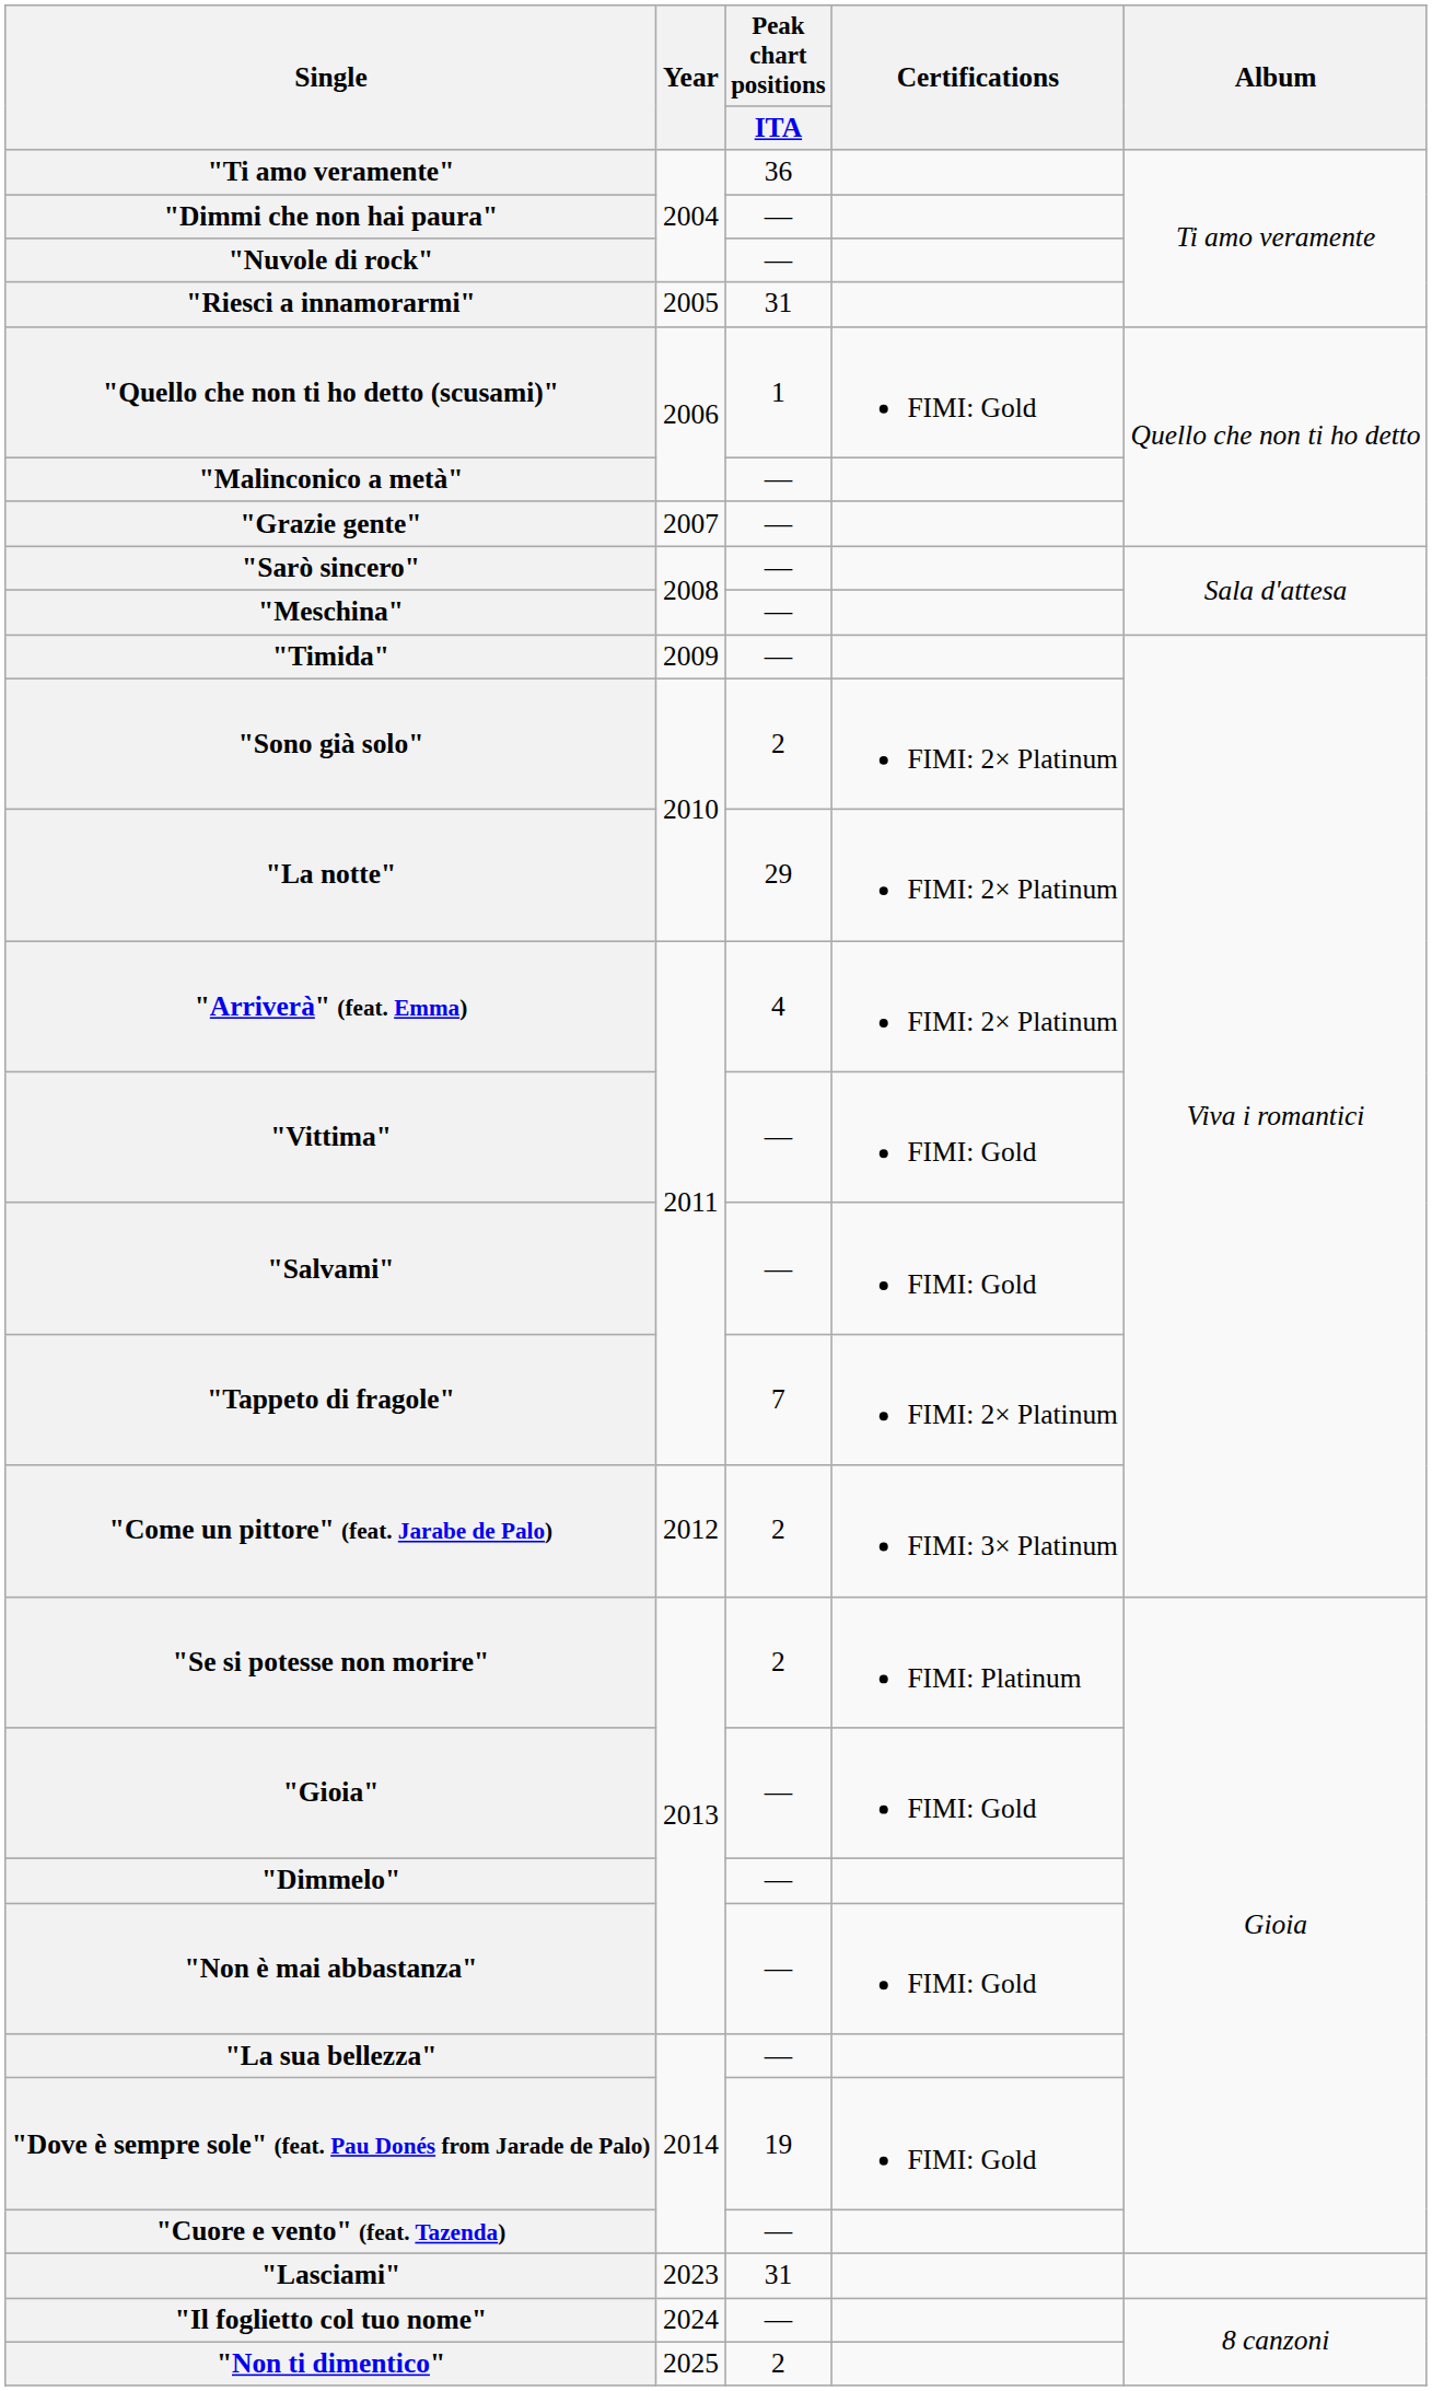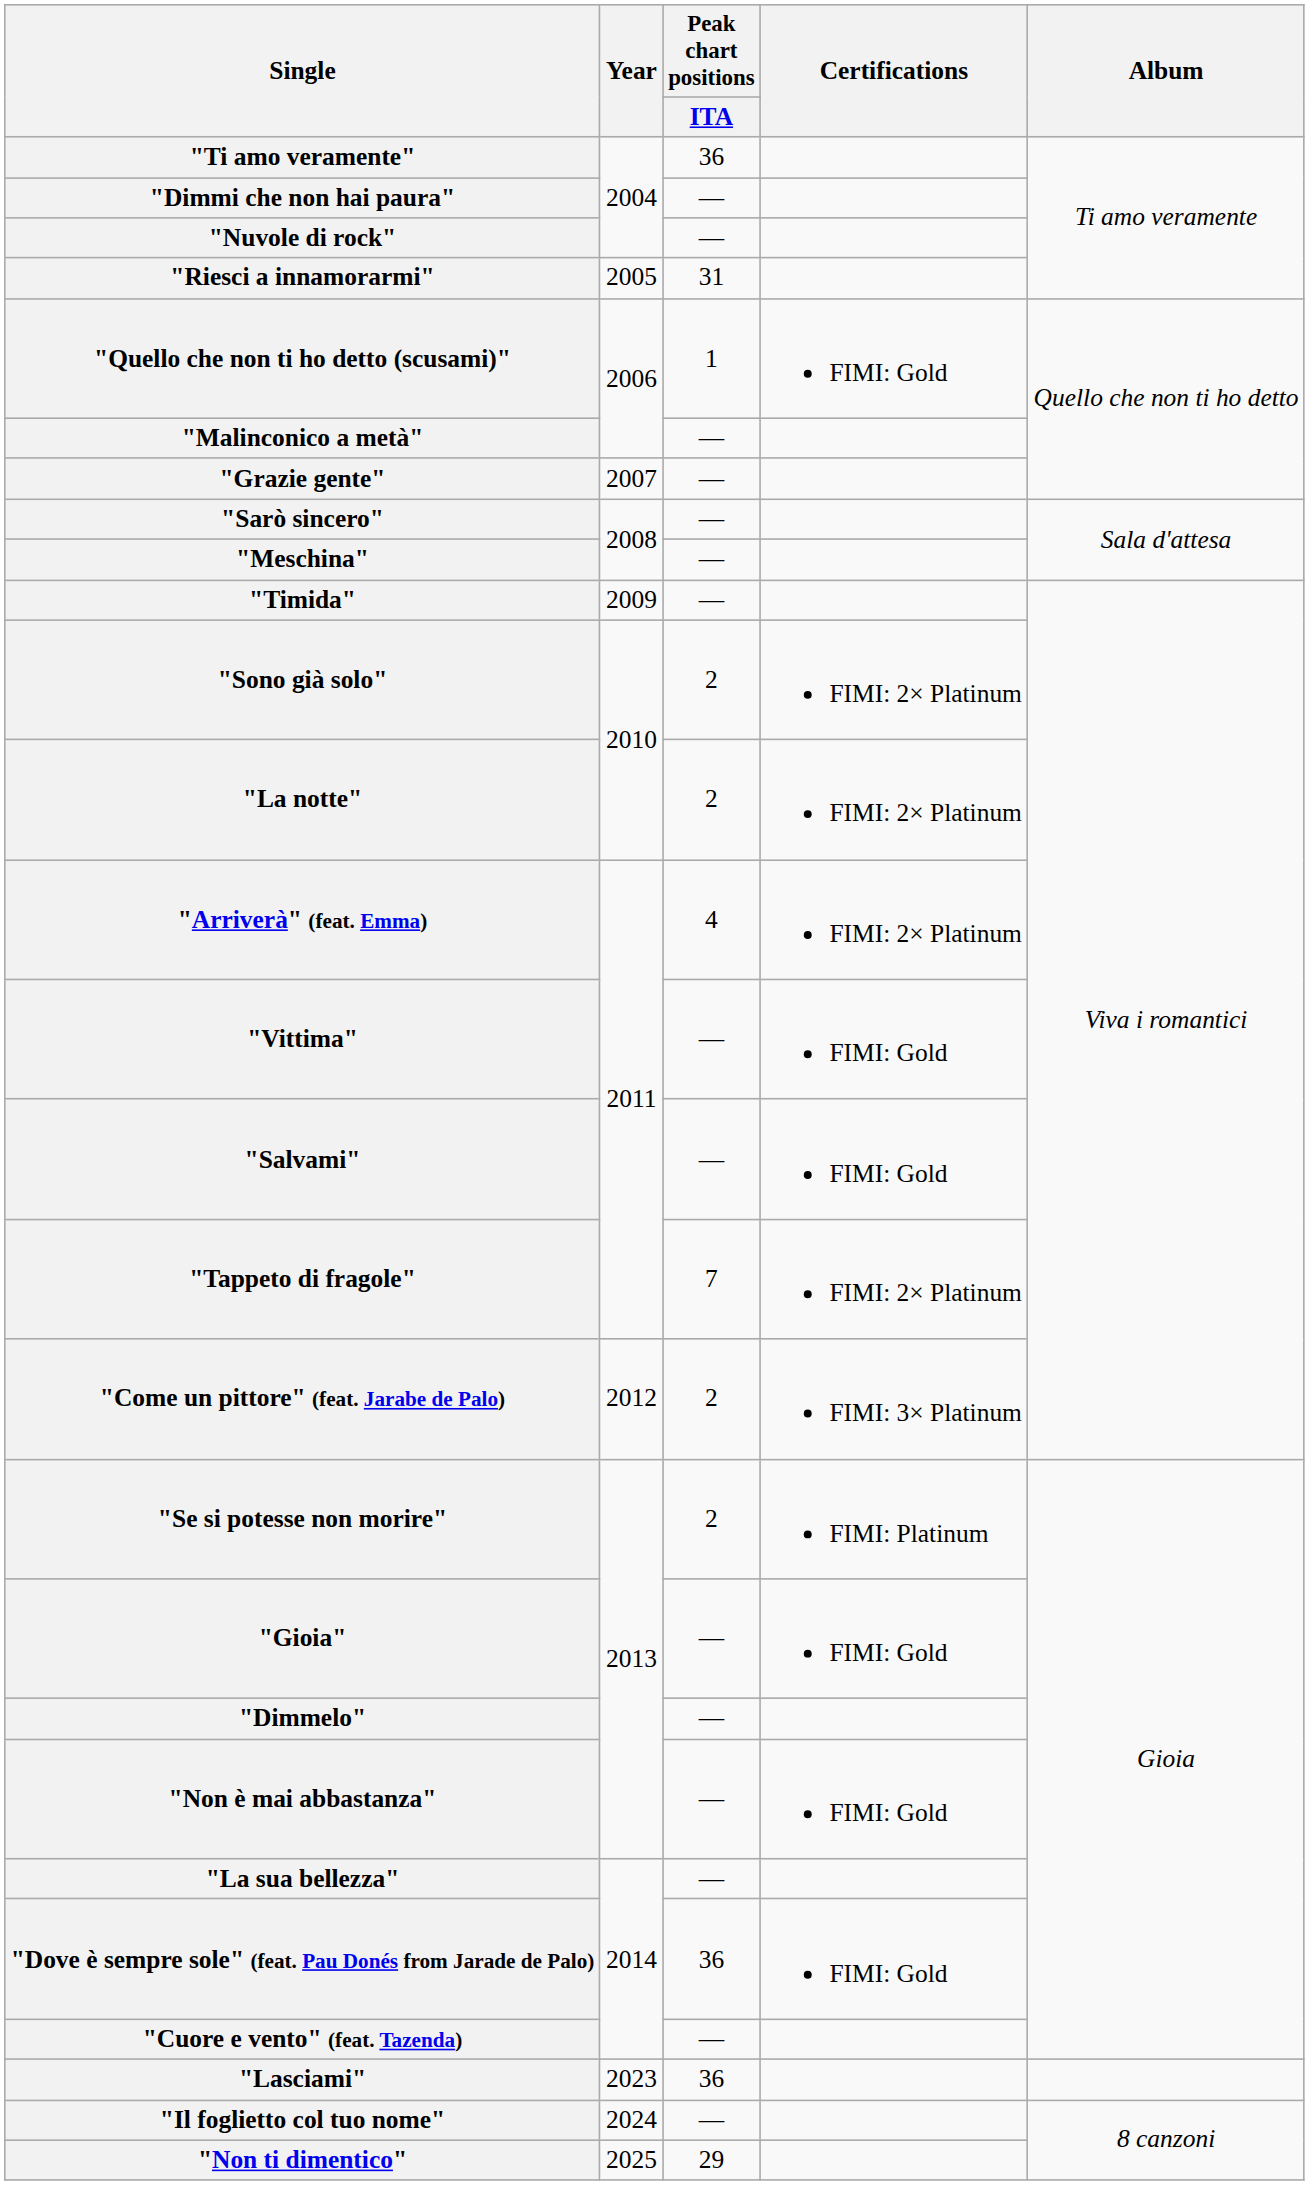 <table class="wikitable plainrowheaders" style="text-align:center;" border="1">
 <tr>
 <th rowspan="2" scope="column">Single</th>
 <th rowspan="2" scope="column">Year</th>
 <th scope="col" style="width:3em;font-size:90%;">Peak chart<br>positions</th>
 <th rowspan="2" scope="column">Certifications</th>
 <th rowspan="2" style="text-align:center;">Album</th>
 </tr>
 <tr>
 <th scope="column"><a href='#'>ITA</a><br></th>
 </tr>
 <tr>
 <th scope="row">"Ti amo veramente"</th>
 <td rowspan="3">2004</td>
 <td style="text-align:center;">36</td>
 <td align="left"></td>
 <td rowspan="4"><em>Ti amo veramente</em></td>
 </tr>
 <tr>
 <th scope="row">"Dimmi che non hai paura"</th>
 <td style="text-align:center;">—</td>
 <td align="left"></td>
 </tr>
 <tr>
 <th scope="row">"Nuvole di rock"</th>
 <td style="text-align:center;">—</td>
 <td align="left"></td>
 </tr>
 <tr>
 <th scope="row">"Riesci a innamorarmi"</th>
 <td>2005</td>
 <td style="text-align:center;">31<br></td>
 <td align="left"></td>
 </tr>
 <tr>
 <th scope="row">"Quello che non ti ho detto (scusami)"</th>
 <td rowspan="2">2006</td>
 <td style="text-align:center;">1</td>
 <td align="left"><br><ul><li>FIMI: Gold</li></ul></td>
 <td rowspan="3"><em>Quello che non ti ho detto</em></td>
 </tr>
 <tr>
 <th scope="row">"Malinconico a metà"</th>
 <td style="text-align:center;">—</td>
 <td align="left"></td>
 </tr>
 <tr>
 <th scope="row">"Grazie gente"</th>
 <td>2007</td>
 <td style="text-align:center;">—</td>
 <td align="left"></td>
 </tr>
 <tr>
 <th scope="row">"Sarò sincero"</th>
 <td rowspan="2">2008</td>
 <td style="text-align:center;">—</td>
 <td align="left"></td>
 <td rowspan="2"><em>Sala d'attesa</em></td>
 </tr>
 <tr>
 <th scope="row">"Meschina"</th>
 <td style="text-align:center;">—</td>
 <td align="left"></td>
 </tr>
 <tr>
 <th scope="row">"Timida"</th>
 <td>2009</td>
 <td style="text-align:center;">—</td>
 <td align="left"></td>
 <td rowspan="8"><em>Viva i romantici</em></td>
 </tr>
 <tr>
 <th scope="row">"Sono già solo"</th>
 <td rowspan="2">2010</td>
 <td style="text-align:center;">2</td>
 <td align="left"><br><ul><li>FIMI: 2× Platinum</li></ul></td>
 </tr>
 <tr>
 <th scope="row">"La notte"</th>
-<td style="text-align:center;">29<br></td>
+<td style="text-align:center;">2</td>
 <td align="left"><br><ul><li>FIMI: 2× Platinum</li></ul></td>
 </tr>
 <tr>
 <th scope="row">"<a href='#'>Arriverà</a>" <small>(feat. <a href='#'>Emma</a>)</small></th>
 <td rowspan="4">2011</td>
 <td style="text-align:center;">4</td>
 <td align="left"><br><ul><li>FIMI: 2× Platinum</li></ul></td>
 </tr>
 <tr>
 <th scope="row">"Vittima"</th>
 <td style="text-align:center;">—</td>
 <td align="left"><br><ul><li>FIMI: Gold</li></ul></td>
 </tr>
 <tr>
 <th scope="row">"Salvami"</th>
 <td style="text-align:center;">—</td>
 <td align="left"><br><ul><li>FIMI: Gold</li></ul></td>
 </tr>
 <tr>
 <th scope="row">"Tappeto di fragole"</th>
 <td style="text-align:center;">7</td>
 <td align="left"><br><ul><li>FIMI: 2× Platinum</li></ul></td>
 </tr>
 <tr>
 <th scope="row">"Come un pittore" <small>(feat. <a href='#'>Jarabe de Palo</a>)</small></th>
 <td>2012</td>
 <td style="text-align:center;">2</td>
 <td align="left"><br><ul><li>FIMI: 3× Platinum</li></ul></td>
 </tr>
 <tr>
 <th scope="row">"Se si potesse non morire"</th>
 <td rowspan="4">2013</td>
 <td style="text-align:center;">2</td>
 <td align="left"><br><ul><li>FIMI: Platinum</li></ul></td>
 <td rowspan="7"><em>Gioia</em></td>
 </tr>
 <tr>
 <th scope="row">"Gioia"</th>
 <td style="text-align:center;">—</td>
 <td align="left"><br><ul><li>FIMI: Gold</li></ul></td>
 </tr>
 <tr>
 <th scope="row">"Dimmelo"</th>
 <td style="text-align:center;">—</td>
 <td align="left"></td>
 </tr>
 <tr>
 <th scope="row">"Non è mai abbastanza"</th>
 <td style="text-align:center;">—</td>
 <td align="left"><br><ul><li>FIMI: Gold</li></ul></td>
 </tr>
 <tr>
 <th scope="row">"La sua bellezza"</th>
 <td rowspan="3">2014</td>
 <td style="text-align:center;">—</td>
 <td align="left"></td>
 </tr>
 <tr>
 <th scope="row">"Dove è sempre sole" <small>(feat. <a href='#'>Pau Donés</a> from Jarade de Palo)</small></th>
-<td style="text-align:center;">19</td>
+<td style="text-align:center;">36</td>
 <td align="left"><br><ul><li>FIMI: Gold</li></ul></td>
 </tr>
 <tr>
 <th scope="row">"Cuore e vento" <small>(feat. <a href='#'>Tazenda</a>)</small></th>
 <td style="text-align:center;">—</td>
 <td align="left"></td>
 </tr>
 <tr>
 <th scope="row">"Lasciami"</th>
 <td>2023</td>
-<td style="text-align:center;">31<br></td>
+<td style="text-align:center;">36</td>
 <td align="left"></td>
 <td></td>
 </tr>
 <tr>
 <th scope="row">"Il foglietto col tuo nome"</th>
 <td>2024</td>
 <td>—</td>
 <td></td>
 <td rowspan="2"><em>8 canzoni</em></td>
 </tr>
 <tr>
 <th scope="row">"<a href='#'>Non ti dimentico</a>"</th>
 <td>2025</td>
-<td style="text-align:center;">2</td>
+<td style="text-align:center;">29<br></td>
 <td align="left"></td>
 </tr>
 </table>
